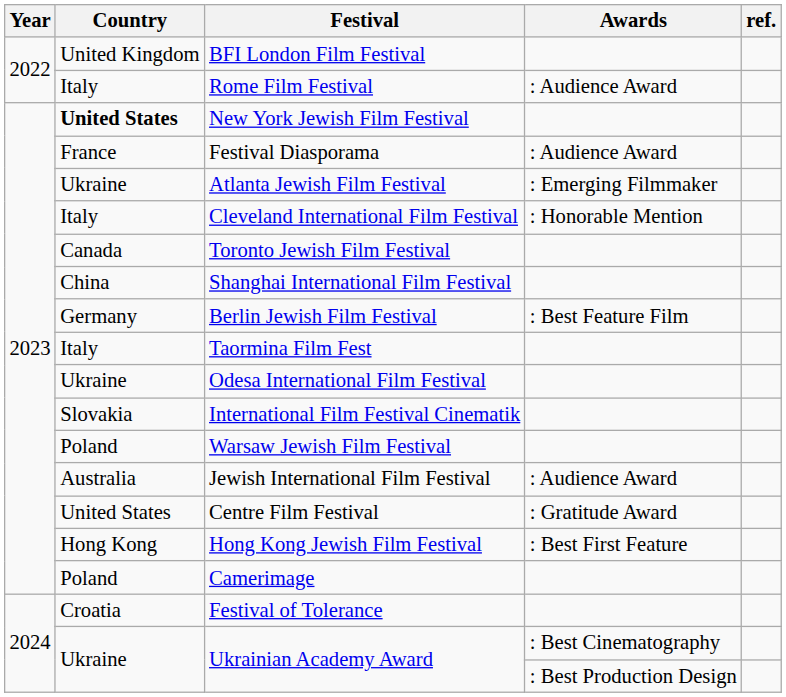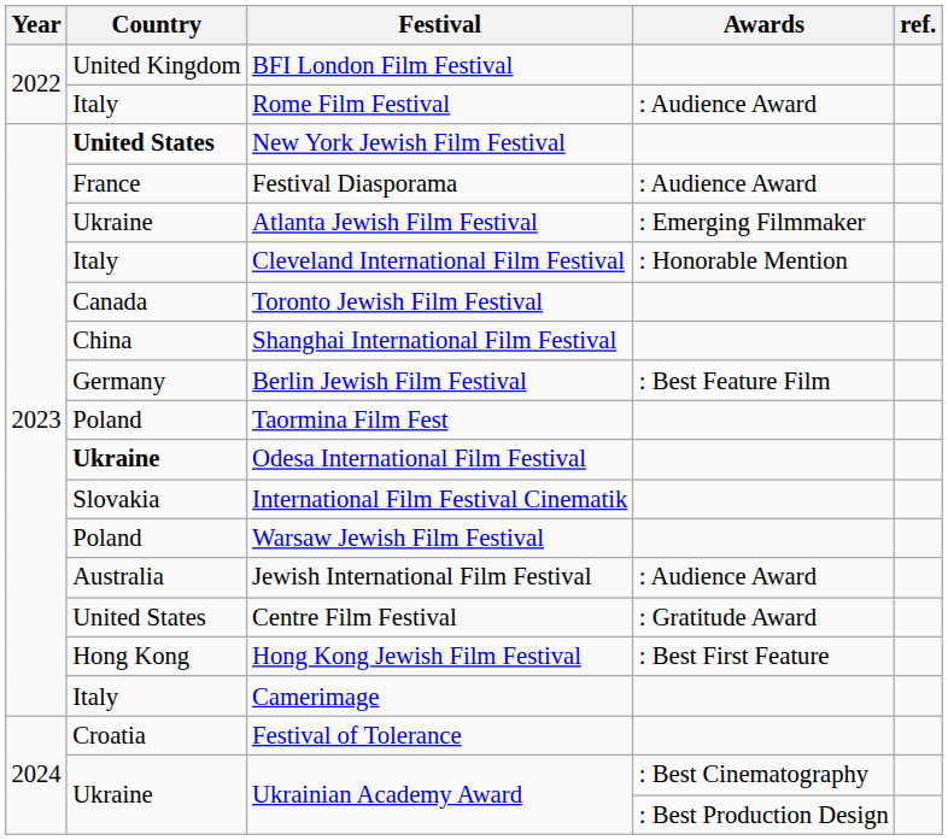 <table class="wikitable">
 <tr>
 <th>Year</th>
 <th>Country</th>
 <th>Festival</th>
 <th>Awards</th>
 <th>ref.</th>
 </tr>
 <tr>
 <td rowspan="2">2022</td>
 <td>United Kingdom</td>
 <td><a href='#'>BFI London Film Festival</a></td>
 <td></td>
 <td></td>
 </tr>
 <tr>
 <td>Italy</td>
 <td><a href='#'>Rome Film Festival</a></td>
 <td>: Audience Award</td>
 <td></td>
 </tr>
 <tr>
 <td rowspan="15">2023</td>
 <td><strong>United States</strong></td>
 <td><a href='#'>New York Jewish Film Festival</a></td>
 <td></td>
 <td></td>
 </tr>
 <tr>
 <td>France</td>
 <td>Festival Diasporama</td>
 <td>: Audience Award</td>
 <td></td>
 </tr>
 <tr>
 <td>Ukraine</td>
 <td><a href='#'>Atlanta Jewish Film Festival</a></td>
 <td>: Emerging Filmmaker</td>
 <td></td>
 </tr>
 <tr>
 <td>Italy</td>
 <td><a href='#'>Cleveland International Film Festival</a></td>
 <td>: Honorable Mention</td>
 <td></td>
 </tr>
 <tr>
 <td>Canada</td>
 <td><a href='#'>Toronto Jewish Film Festival</a></td>
 <td></td>
 <td></td>
 </tr>
 <tr>
 <td>China</td>
 <td><a href='#'>Shanghai International Film Festival</a></td>
 <td></td>
 <td></td>
 </tr>
 <tr>
 <td>Germany</td>
 <td><a href='#'>Berlin Jewish Film Festival</a></td>
 <td>: Best Feature Film</td>
 <td></td>
 </tr>
 <tr>
-<td>Italy</td>
+<td>Poland</td>
 <td><a href='#'>Taormina Film Fest</a></td>
 <td></td>
 <td></td>
 </tr>
 <tr>
-<td>Ukraine</td>
+<td><strong>Ukraine</strong></td>
 <td><a href='#'>Odesa International Film Festival</a></td>
 <td></td>
 <td></td>
 </tr>
 <tr>
 <td>Slovakia</td>
 <td><a href='#'>International Film Festival Cinematik</a></td>
 <td></td>
 <td></td>
 </tr>
 <tr>
 <td>Poland</td>
 <td><a href='#'>Warsaw Jewish Film Festival</a></td>
 <td></td>
 <td></td>
 </tr>
 <tr>
 <td>Australia</td>
 <td>Jewish International Film Festival</td>
 <td>: Audience Award</td>
 <td></td>
 </tr>
 <tr>
 <td>United States</td>
 <td>Centre Film Festival</td>
 <td>: Gratitude Award</td>
 <td></td>
 </tr>
 <tr>
 <td>Hong Kong</td>
 <td><a href='#'>Hong Kong Jewish Film Festival</a></td>
 <td>: Best First Feature</td>
 <td></td>
 </tr>
 <tr>
-<td>Poland</td>
+<td>Italy</td>
 <td><a href='#'>Camerimage</a></td>
 <td></td>
 <td></td>
 </tr>
 <tr>
 <td rowspan="3">2024</td>
 <td>Croatia</td>
 <td><a href='#'>Festival of Tolerance</a></td>
 <td></td>
 <td></td>
 </tr>
 <tr>
 <td rowspan="2">Ukraine</td>
 <td rowspan="2"><a href='#'>Ukrainian Academy Award</a></td>
 <td>: Best Cinematography</td>
 <td></td>
 </tr>
 <tr>
 <td>: Best Production Design</td>
 <td></td>
 </tr>
 </table>
